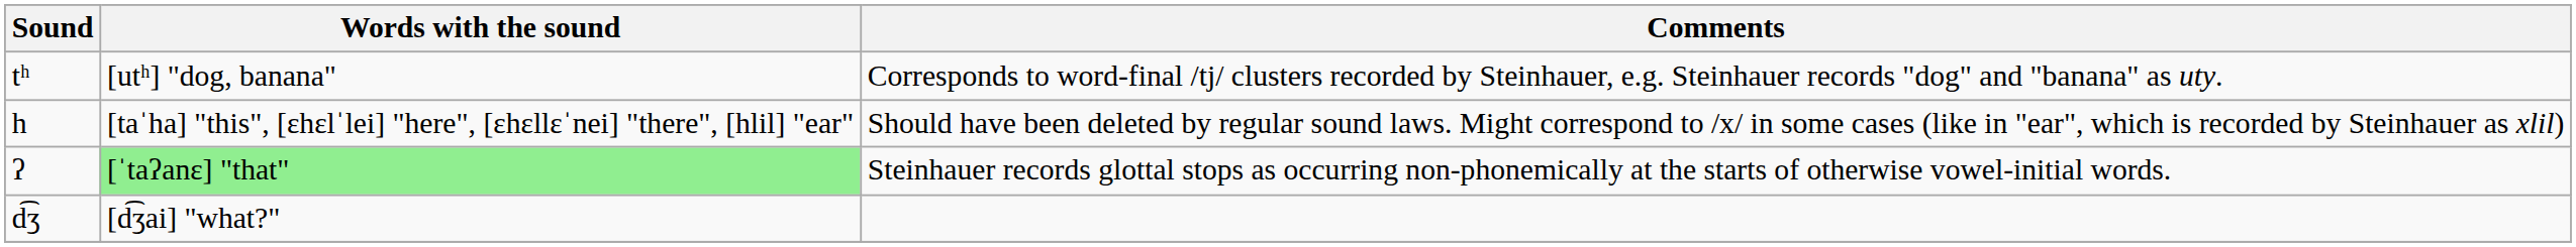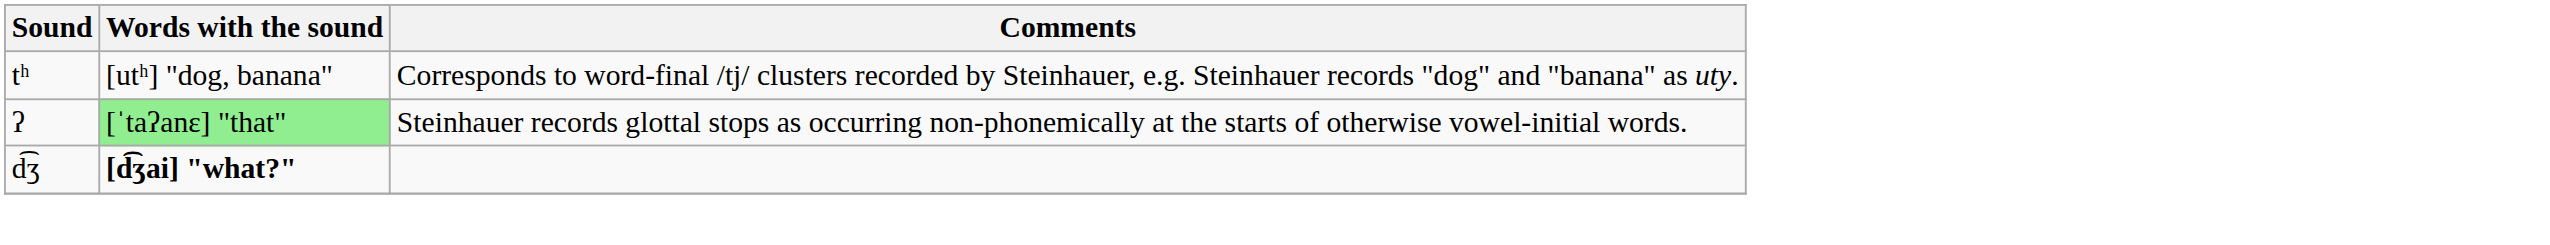 <table class="wikitable">
 <tr>
 <th>Sound</th>
 <th>Words with the sound</th>
 <th>Comments</th>
 </tr>
 <tr>
 <td>tʰ</td>
 <td>[utʰ] "dog, banana"</td>
 <td>Corresponds to word-final /tj/ clusters recorded by Steinhauer, e.g. Steinhauer records "dog" and "banana" as <em>uty</em>.</td>
 </tr>
 <tr>
-<td>h</td>
-<td>[taˈha] "this", [ɛhɛlˈlei] "here", [ɛhɛllɛˈnei] "there", [hlil] "ear"</td>
-<td>Should have been deleted by regular sound laws. Might correspond to /x/ in some cases (like in "ear", which is recorded by Steinhauer as <em>xlil</em>)</td>
-</tr>
-<tr>
 <td>ʔ</td>
 <td style="background: lightgreen;">[ˈtaʔanɛ] "that"</td>
 <td>Steinhauer records glottal stops as occurring non-phonemically at the starts of otherwise vowel-initial words.</td>
 </tr>
 <tr>
 <td>d͡ʒ</td>
-<td>[d͡ʒai] "what?"</td>
+<td><strong>[d͡ʒai] "what?"</strong></td>
 <td></td>
 </tr>
 <tr>
 </tr>
 </table>
